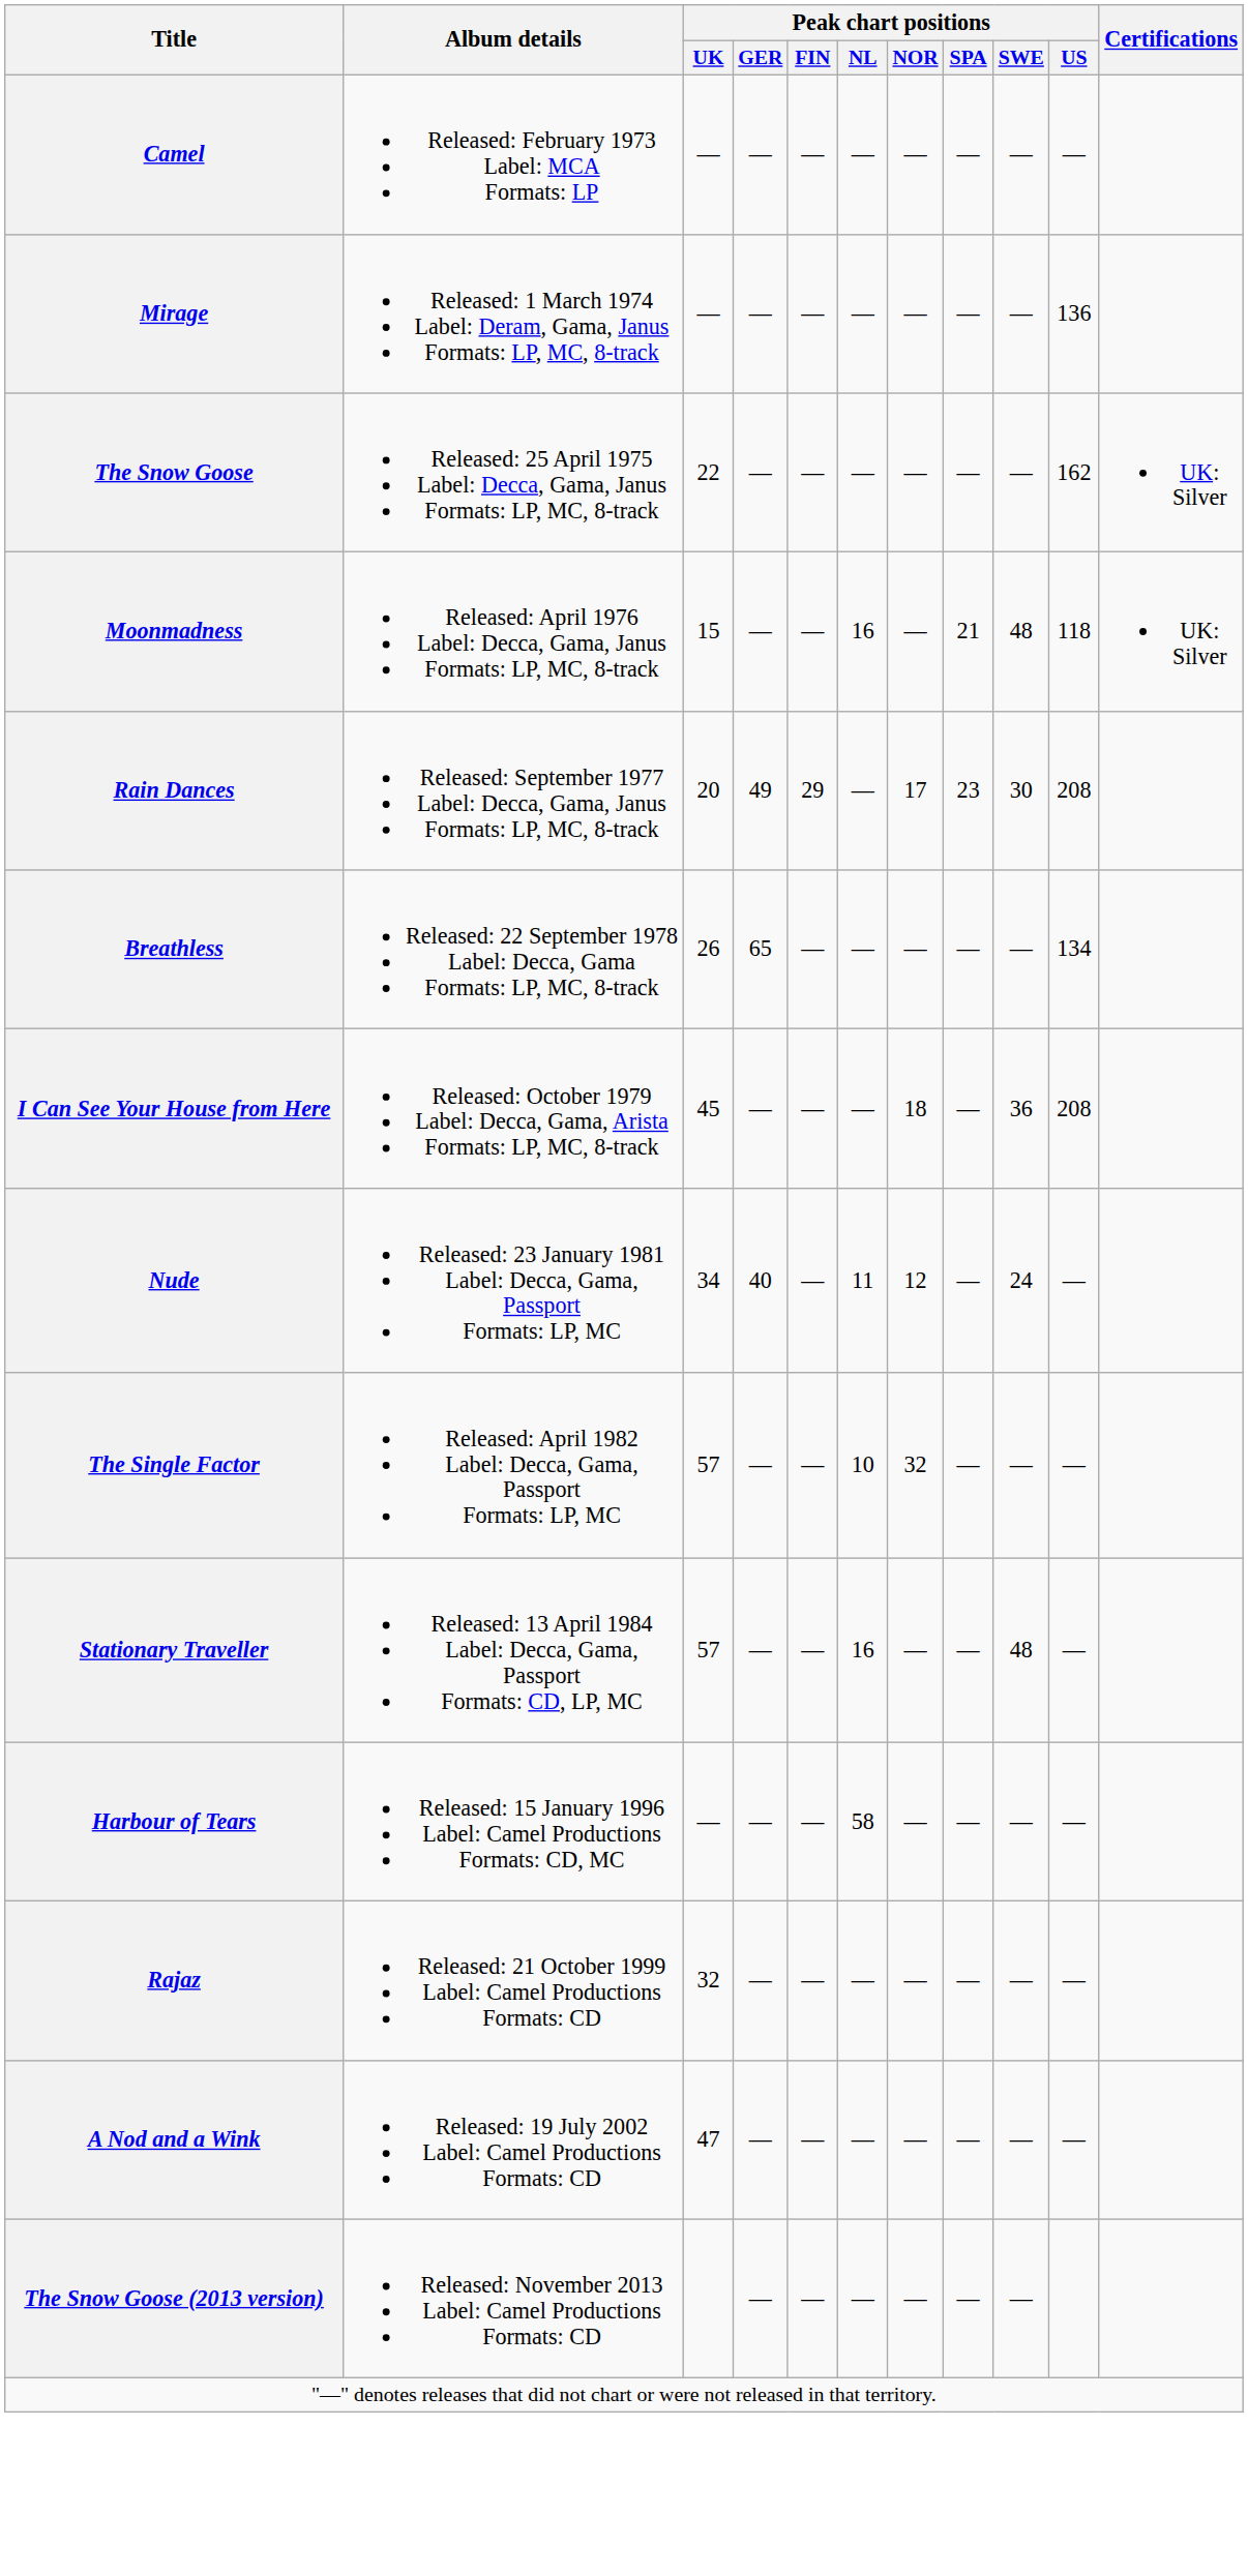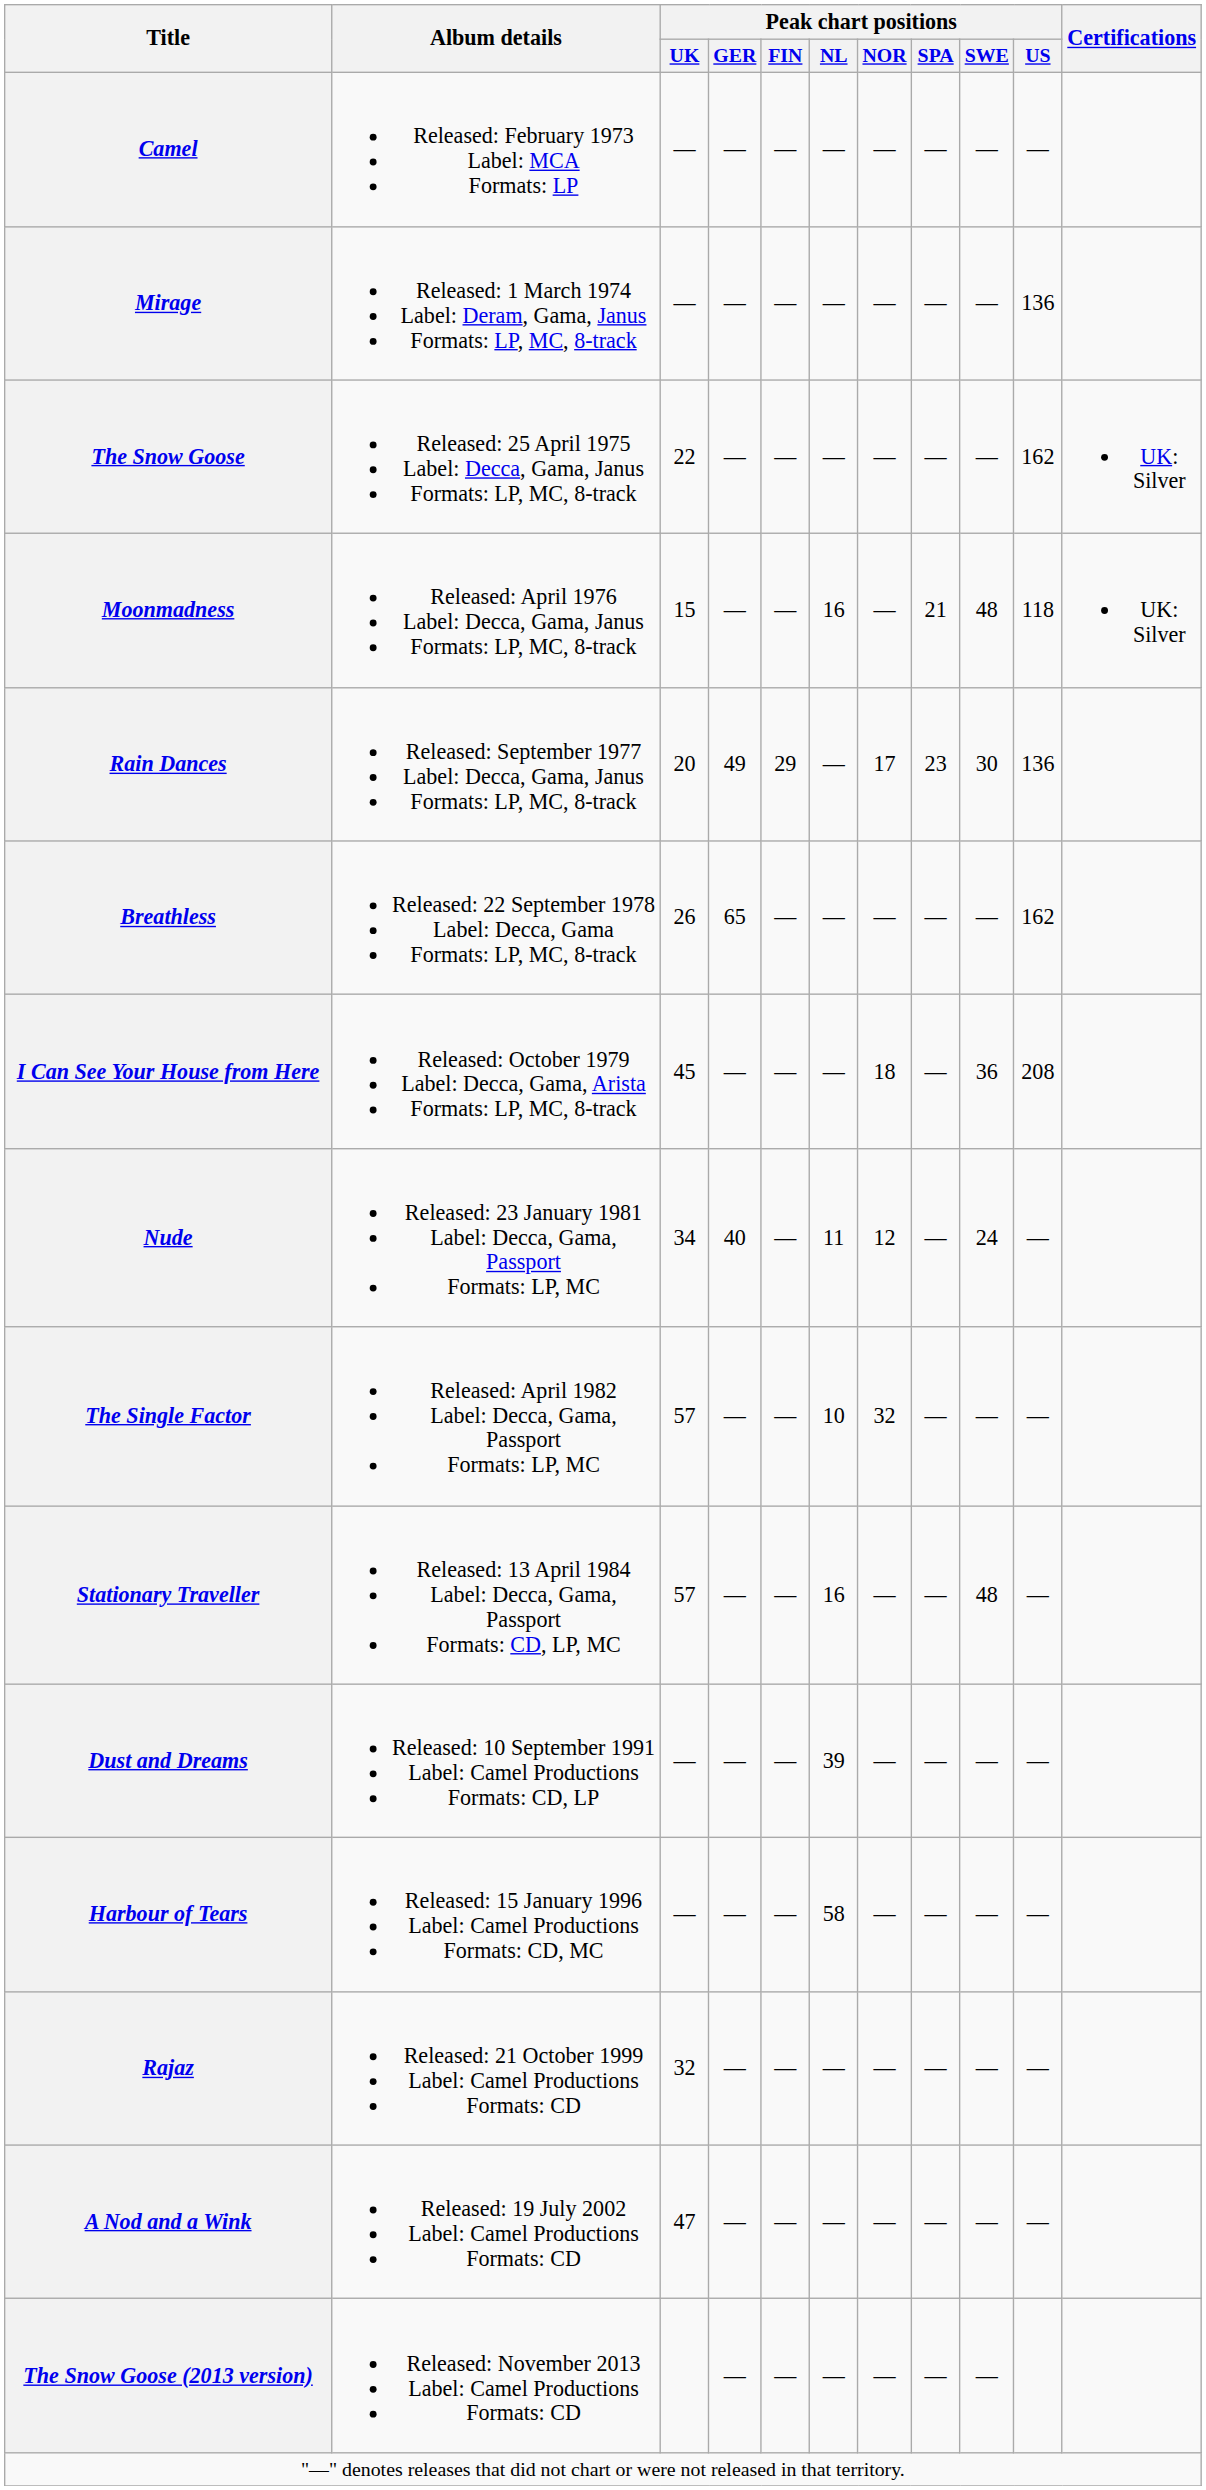 <table class="wikitable plainrowheaders" style="text-align:center;">
 <tr>
 <th rowspan="2" scope="col" style="width:15em;">Title</th>
 <th rowspan="2" scope="col" style="width:15em;">Album details</th>
 <th colspan="8">Peak chart positions</th>
 <th rowspan="2"><a href='#'>Certifications</a></th>
 </tr>
 <tr>
 <th scope="col" style="width:2em;font-size:90%;"><a href='#'>UK</a><br></th>
 <th scope="col" style="width:2em;font-size:90%;"><a href='#'>GER</a><br></th>
 <th scope="col" style="width:2em;font-size:90%;"><a href='#'>FIN</a><br></th>
 <th scope="col" style="width:2em;font-size:90%;"><a href='#'>NL</a><br></th>
 <th scope="col" style="width:2em;font-size:90%;"><a href='#'>NOR</a><br></th>
 <th scope="col" style="width:2em;font-size:90%;"><a href='#'>SPA</a><br></th>
 <th scope="col" style="width:2em;font-size:90%;"><a href='#'>SWE</a><br></th>
 <th scope="col" style="width:2em;font-size:90%;"><a href='#'>US</a><br></th>
 </tr>
 <tr>
 <th scope="row"><em><a href='#'>Camel</a></em></th>
 <td><br><ul><li>Released: February 1973</li><li>Label: <a href='#'>MCA</a></li><li>Formats: <a href='#'>LP</a></li></ul></td>
 <td>—</td>
 <td>—</td>
 <td>—</td>
 <td>—</td>
 <td>—</td>
 <td>—</td>
 <td>—</td>
 <td>—</td>
 <td></td>
 </tr>
 <tr>
 <th scope="row"><em><a href='#'>Mirage</a></em></th>
 <td><br><ul><li>Released: 1 March 1974</li><li>Label: <a href='#'>Deram</a>, Gama, <a href='#'>Janus</a></li><li>Formats: <a href='#'>LP</a>, <a href='#'>MC</a>, <a href='#'>8-track</a></li></ul></td>
 <td>—</td>
 <td>—</td>
 <td>—</td>
 <td>—</td>
 <td>—</td>
 <td>—</td>
 <td>—</td>
 <td>136</td>
 <td></td>
 </tr>
 <tr>
 <th scope="row"><em><a href='#'>The Snow Goose</a></em></th>
 <td><br><ul><li>Released: 25 April 1975</li><li>Label: <a href='#'>Decca</a>, Gama, Janus</li><li>Formats: LP, MC, 8-track</li></ul></td>
 <td>22</td>
 <td>—</td>
 <td>—</td>
 <td>—</td>
 <td>—</td>
 <td>—</td>
 <td>—</td>
 <td>162</td>
 <td><br><ul><li><a href='#'>UK</a>: Silver</li></ul></td>
 </tr>
 <tr>
 <th scope="row"><em><a href='#'>Moonmadness</a></em></th>
 <td><br><ul><li>Released: April 1976</li><li>Label: Decca, Gama, Janus</li><li>Formats: LP, MC, 8-track</li></ul></td>
 <td>15</td>
 <td>—</td>
 <td>—</td>
 <td>16</td>
 <td>—</td>
 <td>21</td>
 <td>48</td>
 <td>118</td>
 <td><br><ul><li>UK: Silver</li></ul></td>
 </tr>
 <tr>
 <th scope="row"><em><a href='#'>Rain Dances</a></em></th>
 <td><br><ul><li>Released: September 1977</li><li>Label: Decca, Gama, Janus</li><li>Formats: LP, MC, 8-track</li></ul></td>
 <td>20</td>
 <td>49</td>
 <td>29</td>
 <td>—</td>
 <td>17</td>
 <td>23</td>
 <td>30</td>
-<td>208</td>
+<td>136</td>
 <td></td>
 </tr>
 <tr>
 <th scope="row"><em><a href='#'>Breathless</a></em></th>
 <td><br><ul><li>Released: 22 September 1978</li><li>Label: Decca, Gama</li><li>Formats: LP, MC, 8-track</li></ul></td>
 <td>26</td>
 <td>65</td>
 <td>—</td>
 <td>—</td>
 <td>—</td>
 <td>—</td>
 <td>—</td>
-<td>134</td>
+<td>162</td>
 <td></td>
 </tr>
 <tr>
 <th scope="row"><em><a href='#'>I Can See Your House from Here</a></em></th>
 <td><br><ul><li>Released: October 1979</li><li>Label: Decca, Gama, <a href='#'>Arista</a></li><li>Formats: LP, MC, 8-track</li></ul></td>
 <td>45</td>
 <td>—</td>
 <td>—</td>
 <td>—</td>
 <td>18</td>
 <td>—</td>
 <td>36</td>
 <td>208</td>
 <td></td>
 </tr>
 <tr>
 <th scope="row"><em><a href='#'>Nude</a></em></th>
 <td><br><ul><li>Released: 23 January 1981</li><li>Label: Decca, Gama, <a href='#'>Passport</a></li><li>Formats: LP, MC</li></ul></td>
 <td>34</td>
 <td>40</td>
 <td>—</td>
 <td>11</td>
 <td>12</td>
 <td>—</td>
 <td>24</td>
 <td>—</td>
 <td></td>
 </tr>
 <tr>
 <th scope="row"><em><a href='#'>The Single Factor</a></em></th>
 <td><br><ul><li>Released: April 1982</li><li>Label: Decca, Gama, Passport</li><li>Formats: LP, MC</li></ul></td>
 <td>57</td>
 <td>—</td>
 <td>—</td>
 <td>10</td>
 <td>32</td>
 <td>—</td>
 <td>—</td>
 <td>—</td>
 <td></td>
 </tr>
 <tr>
 <th scope="row"><em><a href='#'>Stationary Traveller</a></em></th>
 <td><br><ul><li>Released: 13 April 1984</li><li>Label: Decca, Gama, Passport</li><li>Formats: <a href='#'>CD</a>, LP, MC</li></ul></td>
 <td>57</td>
 <td>—</td>
 <td>—</td>
 <td>16</td>
 <td>—</td>
 <td>—</td>
 <td>48</td>
+<td>—</td>
+<td></td>
+</tr>
+<tr>
+<th scope="row"><em><a href='#'>Dust and Dreams</a></em></th>
+<td><br><ul><li>Released: 10 September 1991</li><li>Label: Camel Productions</li><li>Formats: CD, LP</li></ul></td>
+<td>—</td>
+<td>—</td>
+<td>—</td>
+<td>39</td>
+<td>—</td>
+<td>—</td>
+<td>—</td>
 <td>—</td>
 <td></td>
 </tr>
 <tr>
 <th scope="row"><em><a href='#'>Harbour of Tears</a></em></th>
 <td><br><ul><li>Released: 15 January 1996</li><li>Label: Camel Productions</li><li>Formats: CD, MC</li></ul></td>
 <td>—</td>
 <td>—</td>
 <td>—</td>
 <td>58</td>
 <td>—</td>
 <td>—</td>
 <td>—</td>
 <td>—</td>
 <td></td>
 </tr>
 <tr>
 <th scope="row"><em><a href='#'>Rajaz</a></em></th>
 <td><br><ul><li>Released: 21 October 1999</li><li>Label: Camel Productions</li><li>Formats: CD</li></ul></td>
 <td>32</td>
 <td>—</td>
 <td>—</td>
 <td>—</td>
 <td>—</td>
 <td>—</td>
 <td>—</td>
 <td>—</td>
 <td></td>
 </tr>
 <tr>
 <th scope="row"><em><a href='#'>A Nod and a Wink</a></em></th>
 <td><br><ul><li>Released: 19 July 2002</li><li>Label: Camel Productions</li><li>Formats: CD</li></ul></td>
 <td>47</td>
 <td>—</td>
 <td>—</td>
 <td>—</td>
 <td>—</td>
 <td>—</td>
 <td>—</td>
 <td>—</td>
 <td></td>
 </tr>
 <tr>
 <th scope="row"><em><a href='#'>The Snow Goose (2013 version)</a></em></th>
 <td><br><ul><li>Released: November 2013</li><li>Label: Camel Productions</li><li>Formats: CD</li></ul></td>
 <td></td>
 <td>—</td>
 <td>—</td>
 <td>—</td>
 <td>—</td>
 <td>—</td>
 <td>—</td>
 <td></td>
 <td></td>
 </tr>
 <tr>
 <td colspan="11" style="font-size:90%">"—" denotes releases that did not chart or were not released in that territory.</td>
 </tr>
 </table>
